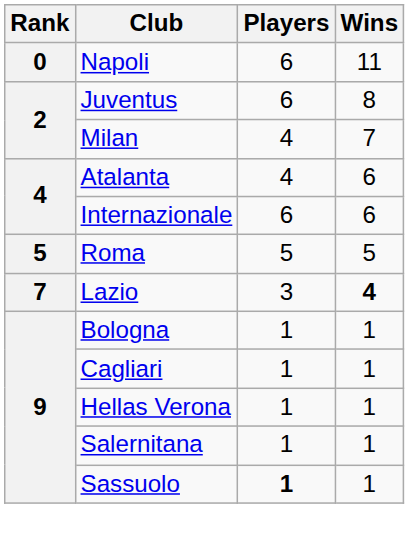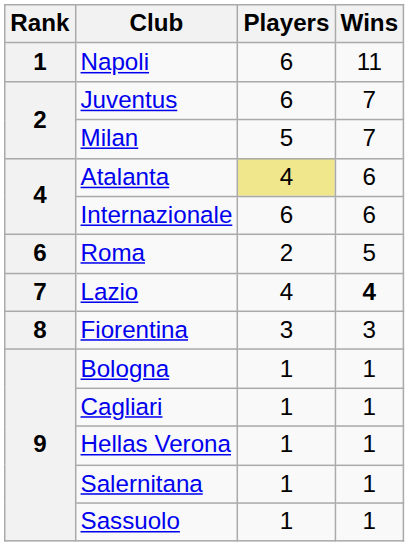 <table class="wikitable sortable">
 <tr>
 <th>Rank</th>
 <th>Club</th>
 <th>Players</th>
 <th>Wins</th>
 </tr>
 <tr>
-<th>0</th>
+<th>1</th>
 <td><a href='#'>Napoli</a></td>
 <td align="center">6</td>
 <td align="center">11</td>
 </tr>
 <tr>
 <th rowspan="2">2</th>
 <td><a href='#'>Juventus</a></td>
 <td align="center">6</td>
-<td align="center">8</td>
+<td align="center">7</td>
 </tr>
 <tr>
 <td><a href='#'>Milan</a></td>
-<td align="center">4</td>
+<td align="center">5</td>
 <td align="center">7</td>
 </tr>
 <tr>
 <th rowspan="2">4</th>
 <td><a href='#'>Atalanta</a></td>
-<td align="center">4</td>
+<td align="center" style="background: khaki;">4</td>
 <td align="center">6</td>
 </tr>
 <tr>
 <td><a href='#'>Internazionale</a></td>
 <td align="center">6</td>
 <td align="center">6</td>
 </tr>
 <tr>
-<th>5</th>
+<th>6</th>
 <td><a href='#'>Roma</a></td>
-<td align="center">5</td>
+<td align="center">2</td>
 <td align="center">5</td>
 </tr>
 <tr>
 <th>7</th>
 <td><a href='#'>Lazio</a></td>
+<td align="center">4</td>
+<td align="center"><strong>4</strong></td>
+</tr>
+<tr>
+<th>8</th>
+<td><a href='#'>Fiorentina</a></td>
 <td align="center">3</td>
-<td align="center"><strong>4</strong></td>
+<td align="center">3</td>
 </tr>
 <tr>
 <th rowspan="5">9</th>
 <td><a href='#'>Bologna</a></td>
 <td align="center">1</td>
 <td align="center">1</td>
 </tr>
 <tr>
 <td><a href='#'>Cagliari</a></td>
 <td align="center">1</td>
 <td align="center">1</td>
 </tr>
 <tr>
 <td><a href='#'>Hellas Verona</a></td>
 <td align="center">1</td>
 <td align="center">1</td>
 </tr>
 <tr>
 <td><a href='#'>Salernitana</a></td>
 <td align="center">1</td>
 <td align="center">1</td>
 </tr>
 <tr>
 <td><a href='#'>Sassuolo</a></td>
-<td align="center"><strong>1</strong></td>
+<td align="center">1</td>
 <td align="center">1</td>
 </tr>
 </table>
